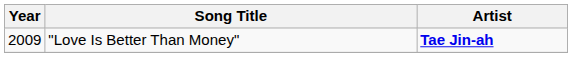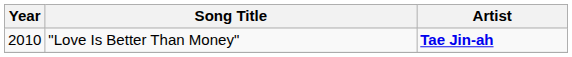 <table class="wikitable" style="width:600px">
 <tr>
 <th width=10>Year</th>
 <th>Song Title</th>
 <th>Artist</th>
 </tr>
 <tr>
-<td>2009</td>
+<td>2010</td>
 <td>"Love Is Better Than Money" </td>
 <td><strong><a href='#'>Tae Jin-ah</a></strong></td>
 </tr>
 <tr>
 </tr>
 </table>
